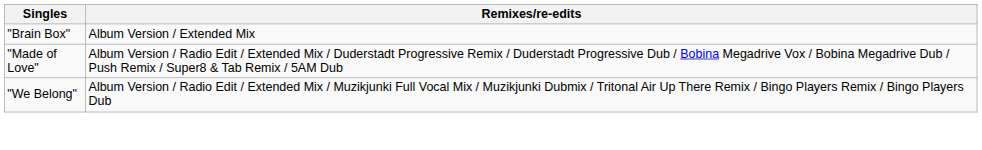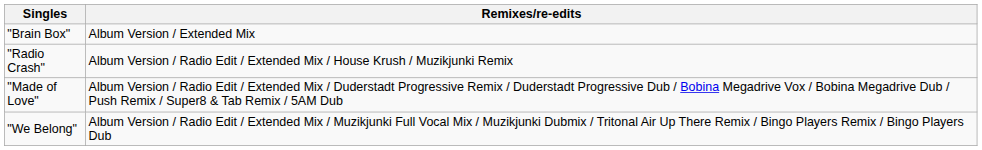 <table class="wikitable">
 <tr>
 <th>Singles</th>
 <th>Remixes/re-edits</th>
 </tr>
 <tr>
 <td>"Brain Box"</td>
 <td>Album Version / Extended Mix</td>
 </tr>
 <tr>
+<td>"Radio Crash"</td>
+<td>Album Version / Radio Edit / Extended Mix / House Krush / Muzikjunki Remix</td>
+</tr>
+<tr>
 <td>"Made of Love"</td>
 <td>Album Version / Radio Edit / Extended Mix / Duderstadt Progressive Remix / Duderstadt Progressive Dub / <a href='#'>Bobina</a> Megadrive Vox / Bobina Megadrive Dub / Push Remix / Super8 & Tab Remix / 5AM Dub</td>
 </tr>
 <tr>
 <td>"We Belong"</td>
 <td>Album Version / Radio Edit / Extended Mix / Muzikjunki Full Vocal Mix / Muzikjunki Dubmix / Tritonal Air Up There Remix / Bingo Players Remix / Bingo Players Dub</td>
 </tr>
 </table>
